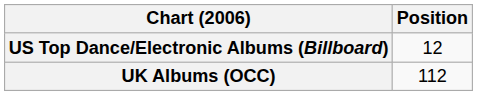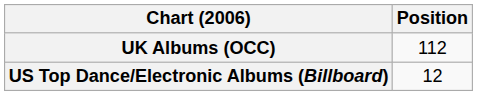 <table class="wikitable plainrowheaders" style="text-align:center">
 <tr>
 <th scope="col">Chart (2006)</th>
 <th scope="col">Position</th>
 </tr>
 <tr>
+<th scope="row">UK Albums (OCC)</th>
+<td>112</td>
+</tr>
+<tr>
 <th scope="row">US Top Dance/Electronic Albums (<em>Billboard</em>)</th>
 <td>12</td>
 </tr>
-<tr>
-<th scope="row">UK Albums (OCC)</th>
-<td>112</td>
-</tr>
 </table>
